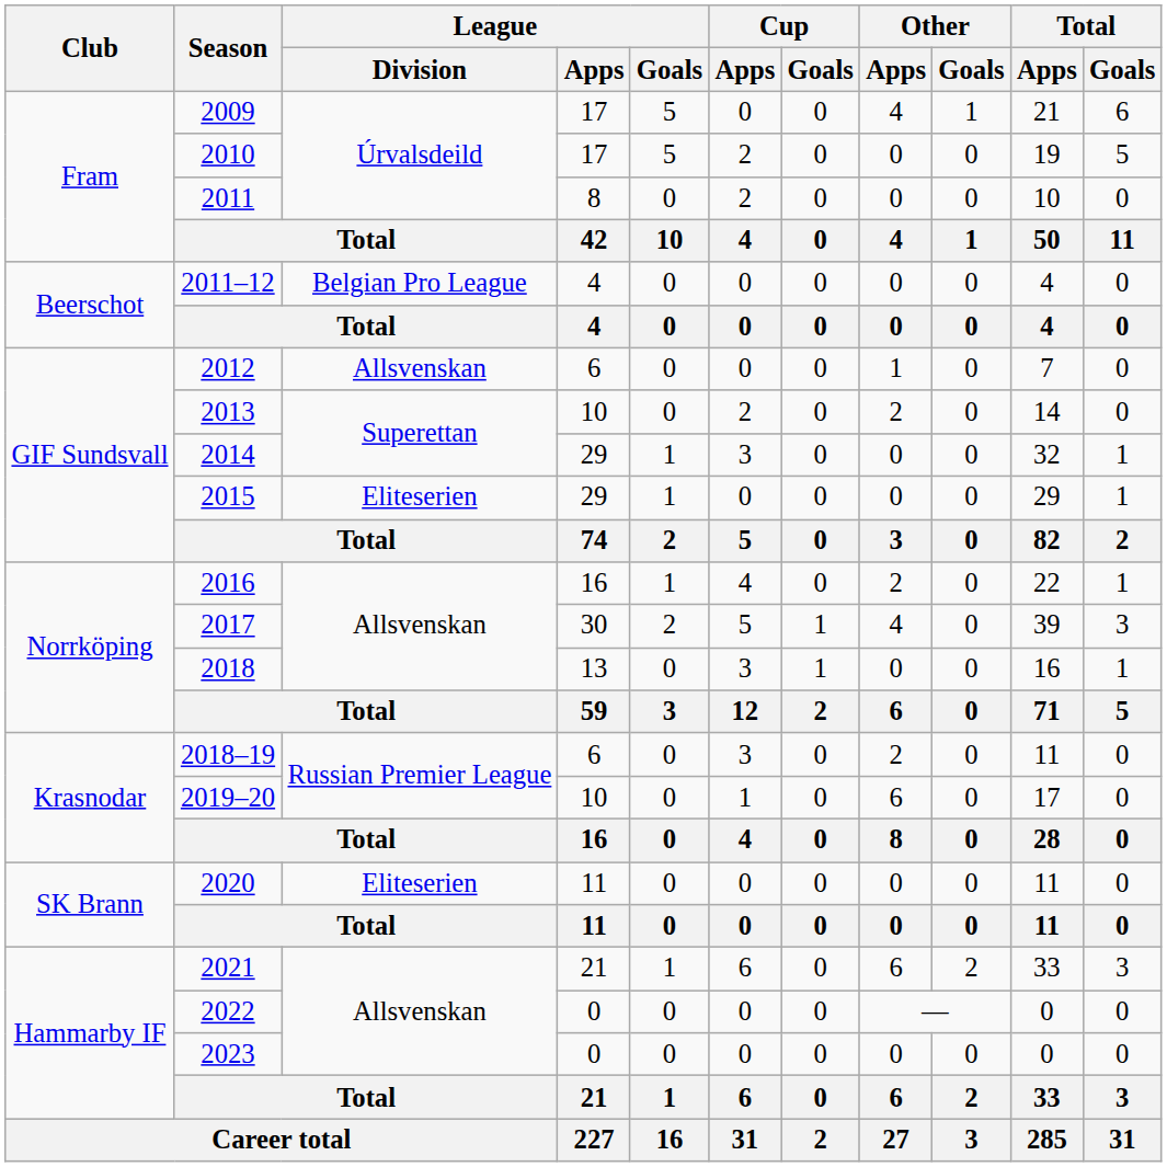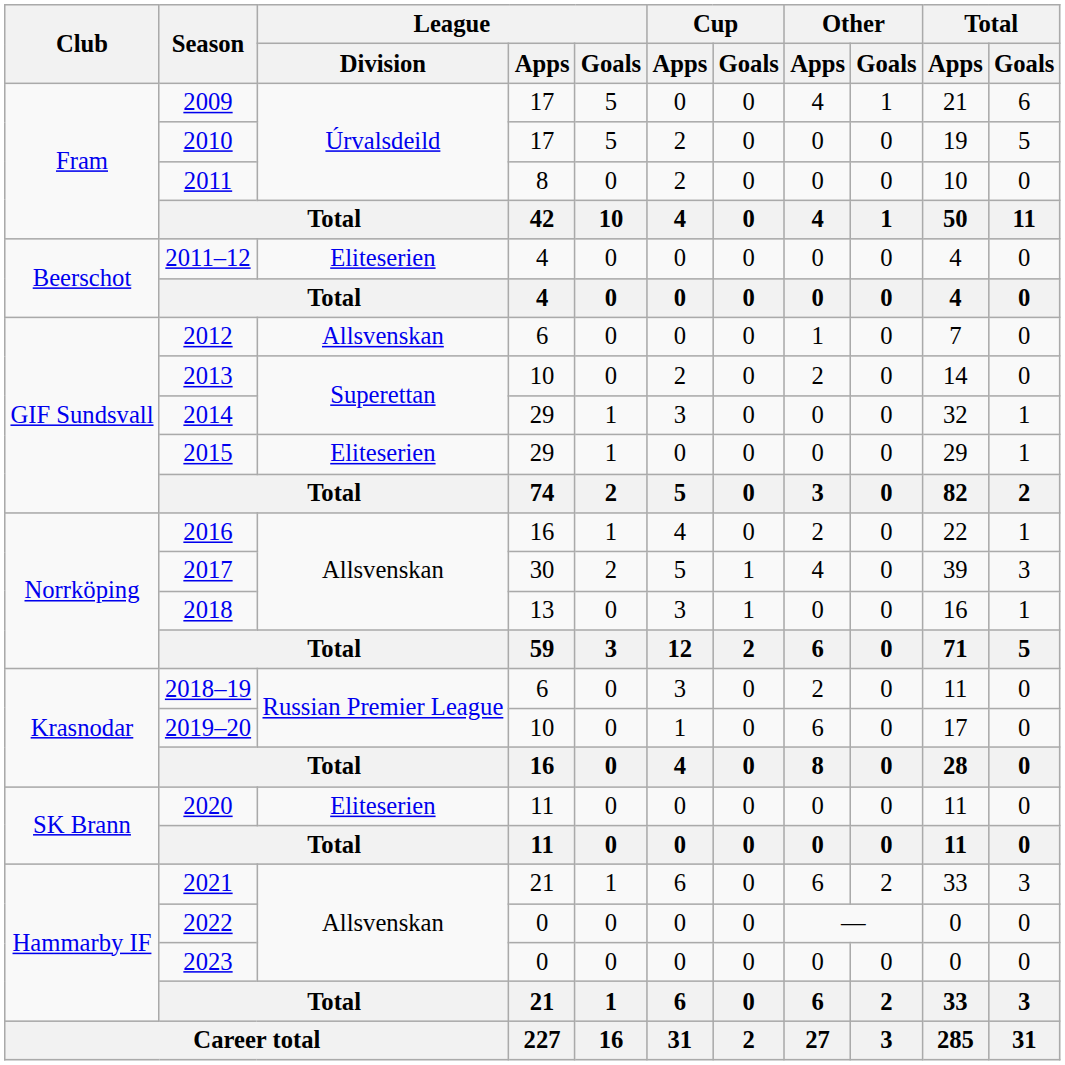 <table class="wikitable" style="text-align: center">
 <tr>
 <th rowspan="2">Club</th>
 <th rowspan="2">Season</th>
 <th colspan="3">League</th>
 <th colspan="2">Cup</th>
 <th colspan="2">Other</th>
 <th colspan="2">Total</th>
 </tr>
 <tr>
 <th>Division</th>
 <th>Apps</th>
 <th>Goals</th>
 <th>Apps</th>
 <th>Goals</th>
 <th>Apps</th>
 <th>Goals</th>
 <th>Apps</th>
 <th>Goals</th>
 </tr>
 <tr>
 <td rowspan="4"><a href='#'>Fram</a></td>
 <td><a href='#'>2009</a></td>
 <td rowspan="3"><a href='#'>Úrvalsdeild</a></td>
 <td>17</td>
 <td>5</td>
 <td>0</td>
 <td>0</td>
 <td>4</td>
 <td>1</td>
 <td>21</td>
 <td>6</td>
 </tr>
 <tr>
 <td><a href='#'>2010</a></td>
 <td>17</td>
 <td>5</td>
 <td>2</td>
 <td>0</td>
 <td>0</td>
 <td>0</td>
 <td>19</td>
 <td>5</td>
 </tr>
 <tr>
 <td><a href='#'>2011</a></td>
 <td>8</td>
 <td>0</td>
 <td>2</td>
 <td>0</td>
 <td>0</td>
 <td>0</td>
 <td>10</td>
 <td>0</td>
 </tr>
 <tr>
 <th colspan="2">Total</th>
 <th>42</th>
 <th>10</th>
 <th>4</th>
 <th>0</th>
 <th>4</th>
 <th>1</th>
 <th>50</th>
 <th>11</th>
 </tr>
 <tr>
 <td rowspan="2"><a href='#'>Beerschot</a></td>
 <td><a href='#'>2011–12</a></td>
-<td><a href='#'>Belgian Pro League</a></td>
+<td><a href='#'>Eliteserien</a></td>
 <td>4</td>
 <td>0</td>
 <td>0</td>
 <td>0</td>
 <td>0</td>
 <td>0</td>
 <td>4</td>
 <td>0</td>
 </tr>
 <tr>
 <th colspan="2">Total</th>
 <th>4</th>
 <th>0</th>
 <th>0</th>
 <th>0</th>
 <th>0</th>
 <th>0</th>
 <th>4</th>
 <th>0</th>
 </tr>
 <tr>
 <td rowspan="5"><a href='#'>GIF Sundsvall</a></td>
 <td><a href='#'>2012</a></td>
 <td><a href='#'>Allsvenskan</a></td>
 <td>6</td>
 <td>0</td>
 <td>0</td>
 <td>0</td>
 <td>1</td>
 <td>0</td>
 <td>7</td>
 <td>0</td>
 </tr>
 <tr>
 <td><a href='#'>2013</a></td>
 <td rowspan="2"><a href='#'>Superettan</a></td>
 <td>10</td>
 <td>0</td>
 <td>2</td>
 <td>0</td>
 <td>2</td>
 <td>0</td>
 <td>14</td>
 <td>0</td>
 </tr>
 <tr>
 <td><a href='#'>2014</a></td>
 <td>29</td>
 <td>1</td>
 <td>3</td>
 <td>0</td>
 <td>0</td>
 <td>0</td>
 <td>32</td>
 <td>1</td>
 </tr>
 <tr>
 <td><a href='#'>2015</a></td>
 <td><a href='#'>Eliteserien</a></td>
 <td>29</td>
 <td>1</td>
 <td>0</td>
 <td>0</td>
 <td>0</td>
 <td>0</td>
 <td>29</td>
 <td>1</td>
 </tr>
 <tr>
 <th colspan="2">Total</th>
 <th>74</th>
 <th>2</th>
 <th>5</th>
 <th>0</th>
 <th>3</th>
 <th>0</th>
 <th>82</th>
 <th>2</th>
 </tr>
 <tr>
 <td rowspan="4"><a href='#'>Norrköping</a></td>
 <td><a href='#'>2016</a></td>
 <td rowspan="3">Allsvenskan</td>
 <td>16</td>
 <td>1</td>
 <td>4</td>
 <td>0</td>
 <td>2</td>
 <td>0</td>
 <td>22</td>
 <td>1</td>
 </tr>
 <tr>
 <td><a href='#'>2017</a></td>
 <td>30</td>
 <td>2</td>
 <td>5</td>
 <td>1</td>
 <td>4</td>
 <td>0</td>
 <td>39</td>
 <td>3</td>
 </tr>
 <tr>
 <td><a href='#'>2018</a></td>
 <td>13</td>
 <td>0</td>
 <td>3</td>
 <td>1</td>
 <td>0</td>
 <td>0</td>
 <td>16</td>
 <td>1</td>
 </tr>
 <tr>
 <th colspan="2">Total</th>
 <th>59</th>
 <th>3</th>
 <th>12</th>
 <th>2</th>
 <th>6</th>
 <th>0</th>
 <th>71</th>
 <th>5</th>
 </tr>
 <tr>
 <td rowspan="3"><a href='#'>Krasnodar</a></td>
 <td><a href='#'>2018–19</a></td>
 <td rowspan="2"><a href='#'>Russian Premier League</a></td>
 <td>6</td>
 <td>0</td>
 <td>3</td>
 <td>0</td>
 <td>2</td>
 <td>0</td>
 <td>11</td>
 <td>0</td>
 </tr>
 <tr>
 <td><a href='#'>2019–20</a></td>
 <td>10</td>
 <td>0</td>
 <td>1</td>
 <td>0</td>
 <td>6</td>
 <td>0</td>
 <td>17</td>
 <td>0</td>
 </tr>
 <tr>
 <th colspan="2">Total</th>
 <th>16</th>
 <th>0</th>
 <th>4</th>
 <th>0</th>
 <th>8</th>
 <th>0</th>
 <th>28</th>
 <th>0</th>
 </tr>
 <tr>
 <td rowspan="2"><a href='#'>SK Brann</a></td>
 <td><a href='#'>2020</a></td>
 <td><a href='#'>Eliteserien</a></td>
 <td>11</td>
 <td>0</td>
 <td>0</td>
 <td>0</td>
 <td>0</td>
 <td>0</td>
 <td>11</td>
 <td>0</td>
 </tr>
 <tr>
 <th colspan="2">Total</th>
 <th>11</th>
 <th>0</th>
 <th>0</th>
 <th>0</th>
 <th>0</th>
 <th>0</th>
 <th>11</th>
 <th>0</th>
 </tr>
 <tr>
 <td rowspan="4"><a href='#'>Hammarby IF</a></td>
 <td><a href='#'>2021</a></td>
 <td rowspan="3">Allsvenskan</td>
 <td>21</td>
 <td>1</td>
 <td>6</td>
 <td>0</td>
 <td>6</td>
 <td>2</td>
 <td>33</td>
 <td>3</td>
 </tr>
 <tr>
 <td><a href='#'>2022</a></td>
 <td>0</td>
 <td>0</td>
 <td>0</td>
 <td>0</td>
 <td colspan="2">—</td>
 <td>0</td>
 <td>0</td>
 </tr>
 <tr>
 <td><a href='#'>2023</a></td>
 <td>0</td>
 <td>0</td>
 <td>0</td>
 <td>0</td>
 <td>0</td>
 <td>0</td>
 <td>0</td>
 <td>0</td>
 </tr>
 <tr>
 <th colspan="2">Total</th>
 <th>21</th>
 <th>1</th>
 <th>6</th>
 <th>0</th>
 <th>6</th>
 <th>2</th>
 <th>33</th>
 <th>3</th>
 </tr>
 <tr>
 <th colspan="3">Career total</th>
 <th>227</th>
 <th>16</th>
 <th>31</th>
 <th>2</th>
 <th>27</th>
 <th>3</th>
 <th>285</th>
 <th>31</th>
 </tr>
 </table>
